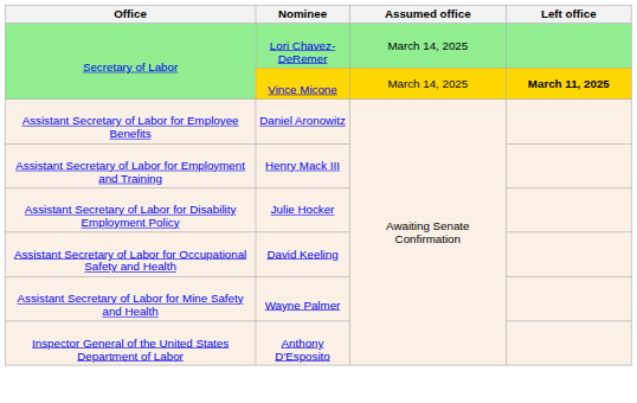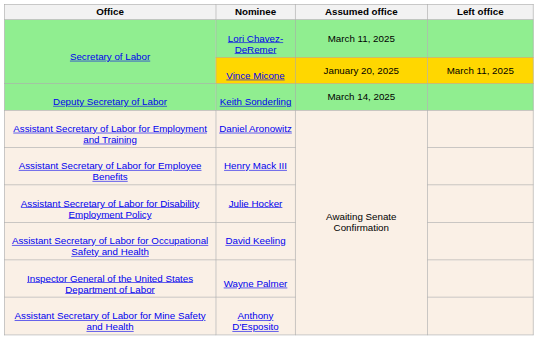 <table class="wikitable sortable" style="text-align:center">
 <tr>
 <th style="width:40%;">Office</th>
 <th style="width:15%;">Nominee</th>
 <th style="width:25%;" data-sort-="" type="date">Assumed office</th>
 <th style="width:20%;" data-sort-="" type="date">Left office</th>
 </tr>
 <tr style="background:lightgreen">
 <td rowspan="2"><br><a href='#'>Secretary of Labor</a></td>
 <td><br><a href='#'>Lori Chavez-DeRemer</a></td>
-<td>March 14, 2025<br></td>
+<td>March 11, 2025<br></td>
 <td></td>
 </tr>
 <tr style="background:gold">
 <td><br><a href='#'>Vince Micone</a></td>
+<td>January 20, 2025</td>
+<td>March 11, 2025</td>
+</tr>
+<tr style="background:lightgreen">
+<td><br><a href='#'>Deputy Secretary of Labor</a></td>
+<td><br><a href='#'>Keith Sonderling</a></td>
 <td>March 14, 2025<br></td>
-<td><strong>March 11, 2025</strong></td>
+<td></td>
 </tr>
 <tr style="background:linen">
-<td><br><a href='#'>Assistant Secretary of Labor for Employee Benefits</a></td>
+<td><br><a href='#'>Assistant Secretary of Labor for Employment and Training</a></td>
 <td><a href='#'>Daniel Aronowitz</a></td>
 <td rowspan ="6">Awaiting Senate Confirmation</td>
 <td></td>
 </tr>
 <tr style="background:linen">
-<td><br><a href='#'>Assistant Secretary of Labor for Employment and Training</a></td>
+<td><br><a href='#'>Assistant Secretary of Labor for Employee Benefits</a></td>
 <td><a href='#'>Henry Mack III</a></td>
 <td></td>
 </tr>
 <tr style="background:linen">
 <td><br><a href='#'>Assistant Secretary of Labor for Disability Employment Policy</a></td>
 <td><a href='#'>Julie Hocker</a></td>
 <td></td>
 </tr>
 <tr style="background:linen">
 <td><br><a href='#'>Assistant Secretary of Labor for Occupational Safety and Health</a></td>
 <td><a href='#'>David Keeling</a></td>
 <td></td>
 </tr>
 <tr style="background:linen">
-<td><br><a href='#'>Assistant Secretary of Labor for Mine Safety and Health</a></td>
+<td><br><a href='#'>Inspector General of the United States Department of Labor</a></td>
 <td><br><a href='#'>Wayne Palmer</a></td>
 <td></td>
 </tr>
 <tr style="background:linen">
-<td><br><a href='#'>Inspector General of the United States Department of Labor</a></td>
+<td><br><a href='#'>Assistant Secretary of Labor for Mine Safety and Health</a></td>
 <td><br><a href='#'>Anthony D'Esposito</a></td>
 <td></td>
 </tr>
 </table>
